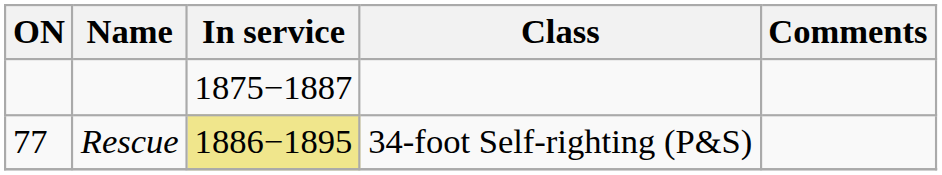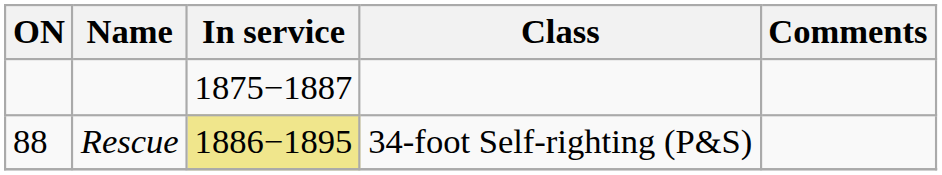 <table class="wikitable">
 <tr>
 <th>ON</th>
 <th>Name</th>
 <th>In service</th>
 <th>Class</th>
 <th>Comments</th>
 </tr>
 <tr>
 <td></td>
 <td></td>
 <td>1875−1887</td>
 <td></td>
 <td></td>
 </tr>
 <tr>
-<td>77</td>
+<td>88</td>
 <td><em>Rescue</em></td>
 <td style="background: khaki;">1886−1895</td>
 <td>34-foot Self-righting (P&S)</td>
 <td></td>
 </tr>
 <tr>
 </tr>
 </table>
